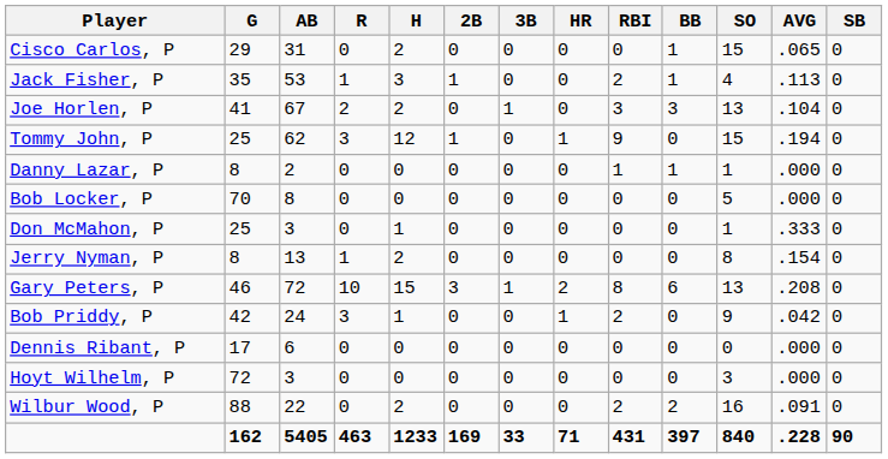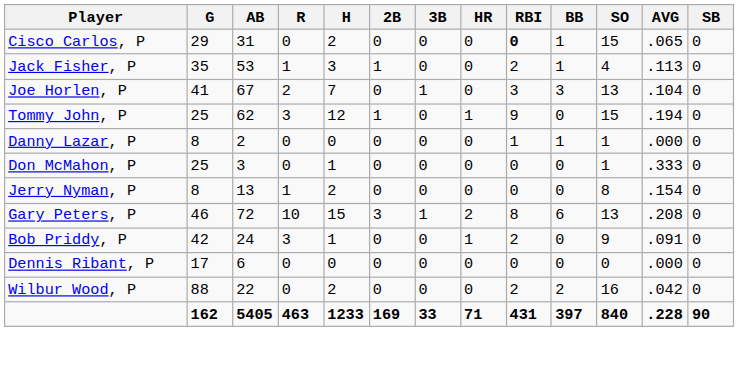 <table class="wikitable sortable">
 <tr>
 <th width="24%">Player</th>
 <th width="6%">G</th>
 <th width="6%">AB</th>
 <th width="6%">R</th>
 <th width="6%">H</th>
 <th width="6%">2B</th>
 <th width="6%">3B</th>
 <th width="6%">HR</th>
 <th width="6%">RBI</th>
 <th width="6%">BB</th>
 <th width="6%">SO</th>
 <th width="6%">AVG</th>
 <th width="6%">SB</th>
 </tr>
 <tr>
 <td><a href='#'>Cisco Carlos</a>, P</td>
 <td>29</td>
 <td>31</td>
 <td>0</td>
 <td>2</td>
 <td>0</td>
 <td>0</td>
 <td>0</td>
-<td>0</td>
+<td><strong>0</strong></td>
 <td>1</td>
 <td>15</td>
 <td>.065</td>
 <td>0</td>
 </tr>
 <tr>
 <td><a href='#'>Jack Fisher</a>, P</td>
 <td>35</td>
 <td>53</td>
 <td>1</td>
 <td>3</td>
 <td>1</td>
 <td>0</td>
 <td>0</td>
 <td>2</td>
 <td>1</td>
 <td>4</td>
 <td>.113</td>
 <td>0</td>
 </tr>
 <tr>
 <td><a href='#'>Joe Horlen</a>, P</td>
 <td>41</td>
 <td>67</td>
 <td>2</td>
-<td>2</td>
+<td>7</td>
 <td>0</td>
 <td>1</td>
 <td>0</td>
 <td>3</td>
 <td>3</td>
 <td>13</td>
 <td>.104</td>
 <td>0</td>
 </tr>
 <tr>
 <td><a href='#'>Tommy John</a>, P</td>
 <td>25</td>
 <td>62</td>
 <td>3</td>
 <td>12</td>
 <td>1</td>
 <td>0</td>
 <td>1</td>
 <td>9</td>
 <td>0</td>
 <td>15</td>
 <td>.194</td>
 <td>0</td>
 </tr>
 <tr>
 <td><a href='#'>Danny Lazar</a>, P</td>
 <td>8</td>
 <td>2</td>
 <td>0</td>
 <td>0</td>
 <td>0</td>
 <td>0</td>
 <td>0</td>
 <td>1</td>
 <td>1</td>
 <td>1</td>
-<td>.000</td>
-<td>0</td>
-</tr>
-<tr>
-<td><a href='#'>Bob Locker</a>, P</td>
-<td>70</td>
-<td>8</td>
-<td>0</td>
-<td>0</td>
-<td>0</td>
-<td>0</td>
-<td>0</td>
-<td>0</td>
-<td>0</td>
-<td>5</td>
 <td>.000</td>
 <td>0</td>
 </tr>
 <tr>
 <td><a href='#'>Don McMahon</a>, P</td>
 <td>25</td>
 <td>3</td>
 <td>0</td>
 <td>1</td>
 <td>0</td>
 <td>0</td>
 <td>0</td>
 <td>0</td>
 <td>0</td>
 <td>1</td>
 <td>.333</td>
 <td>0</td>
 </tr>
 <tr>
 <td><a href='#'>Jerry Nyman</a>, P</td>
 <td>8</td>
 <td>13</td>
 <td>1</td>
 <td>2</td>
 <td>0</td>
 <td>0</td>
 <td>0</td>
 <td>0</td>
 <td>0</td>
 <td>8</td>
 <td>.154</td>
 <td>0</td>
 </tr>
 <tr>
 <td><a href='#'>Gary Peters</a>, P</td>
 <td>46</td>
 <td>72</td>
 <td>10</td>
 <td>15</td>
 <td>3</td>
 <td>1</td>
 <td>2</td>
 <td>8</td>
 <td>6</td>
 <td>13</td>
 <td>.208</td>
 <td>0</td>
 </tr>
 <tr>
 <td><a href='#'>Bob Priddy</a>, P</td>
 <td>42</td>
 <td>24</td>
 <td>3</td>
 <td>1</td>
 <td>0</td>
 <td>0</td>
 <td>1</td>
 <td>2</td>
 <td>0</td>
 <td>9</td>
-<td>.042</td>
+<td>.091</td>
 <td>0</td>
 </tr>
 <tr>
 <td><a href='#'>Dennis Ribant</a>, P</td>
 <td>17</td>
 <td>6</td>
 <td>0</td>
 <td>0</td>
 <td>0</td>
 <td>0</td>
 <td>0</td>
 <td>0</td>
 <td>0</td>
 <td>0</td>
 <td>.000</td>
 <td>0</td>
 </tr>
 <tr>
-<td><a href='#'>Hoyt Wilhelm</a>, P</td>
-<td>72</td>
-<td>3</td>
-<td>0</td>
-<td>0</td>
-<td>0</td>
-<td>0</td>
-<td>0</td>
-<td>0</td>
-<td>0</td>
-<td>3</td>
-<td>.000</td>
-<td>0</td>
-</tr>
-<tr>
 <td><a href='#'>Wilbur Wood</a>, P</td>
 <td>88</td>
 <td>22</td>
 <td>0</td>
 <td>2</td>
 <td>0</td>
 <td>0</td>
 <td>0</td>
 <td>2</td>
 <td>2</td>
 <td>16</td>
-<td>.091</td>
+<td>.042</td>
 <td>0</td>
 </tr>
 <tr class="sortbottom">
 <td></td>
 <td><strong>162</strong></td>
 <td><strong>5405</strong></td>
 <td><strong>463</strong></td>
 <td><strong>1233</strong></td>
 <td><strong>169</strong></td>
 <td><strong>33</strong></td>
 <td><strong>71</strong></td>
 <td><strong>431</strong></td>
 <td><strong>397</strong></td>
 <td><strong>840</strong></td>
 <td><strong>.228</strong></td>
 <td><strong>90</strong></td>
 </tr>
 </table>
